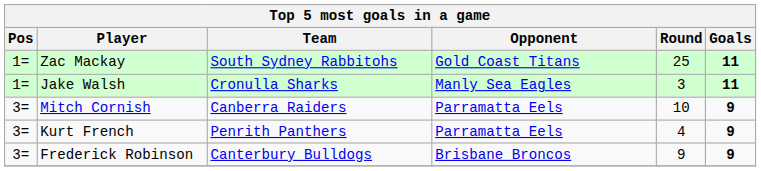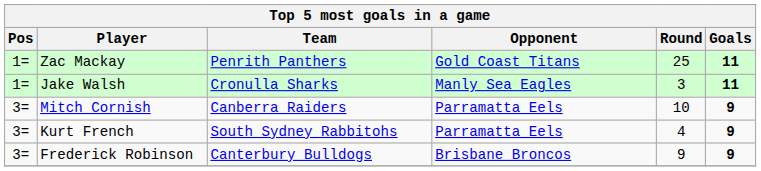 <table class="wikitable" style="text-align:center;">
 <tr>
 <th colspan=9>Top 5 most goals in a game</th>
 </tr>
 <tr>
 <th style="width:20px;">Pos</th>
 <th style="width:150px;">Player</th>
 <th style="width:200px;">Team</th>
 <th style="width:200px;">Opponent</th>
 <th style="width:25px;">Round</th>
 <th style="width:20px;">Goals</th>
 </tr>
 <tr bgcolor="#d0ffd0">
 <td>1=</td>
 <td style="text-align:left;">Zac Mackay</td>
-<td style="text-align:left;"> <a href='#'>South Sydney Rabbitohs</a></td>
+<td style="text-align:left;"> <a href='#'>Penrith Panthers</a></td>
 <td style="text-align:left;"> <a href='#'>Gold Coast Titans</a></td>
 <td>25</td>
 <td><strong>11</strong></td>
 </tr>
 <tr bgcolor="#d0ffd0">
 <td>1=</td>
 <td style="text-align:left;">Jake Walsh</td>
 <td style="text-align:left;"> <a href='#'>Cronulla Sharks</a></td>
 <td style="text-align:left;"> <a href='#'>Manly Sea Eagles</a></td>
 <td>3</td>
 <td><strong>11</strong></td>
 </tr>
 <tr>
 <td>3=</td>
 <td style="text-align:left;"><a href='#'>Mitch Cornish</a></td>
 <td style="text-align:left;"> <a href='#'>Canberra Raiders</a></td>
 <td style="text-align:left;"> <a href='#'>Parramatta Eels</a></td>
 <td>10</td>
 <td><strong>9</strong></td>
 </tr>
 <tr>
 <td>3=</td>
 <td style="text-align:left;">Kurt French</td>
-<td style="text-align:left;"> <a href='#'>Penrith Panthers</a></td>
+<td style="text-align:left;"> <a href='#'>South Sydney Rabbitohs</a></td>
 <td style="text-align:left;"> <a href='#'>Parramatta Eels</a></td>
 <td>4</td>
 <td><strong>9</strong></td>
 </tr>
 <tr>
 <td>3=</td>
 <td style="text-align:left;">Frederick Robinson</td>
 <td style="text-align:left;"> <a href='#'>Canterbury Bulldogs</a></td>
 <td style="text-align:left;"> <a href='#'>Brisbane Broncos</a></td>
 <td>9</td>
 <td><strong>9</strong></td>
 </tr>
 <tr>
 </tr>
 </table>
